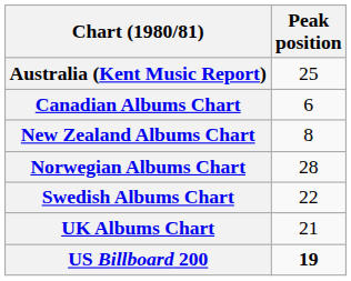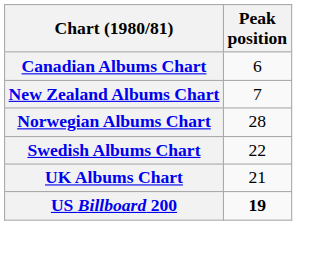 <table class="wikitable sortable plainrowheaders">
 <tr>
 <th scope="col">Chart (1980/81)</th>
 <th scope="col">Peak<br>position</th>
-</tr>
-<tr>
-<th scope="row">Australia (<a href='#'>Kent Music Report</a>)</th>
-<td style="text-align:center;">25</td>
 </tr>
 <tr>
 <th scope="row"><a href='#'>Canadian Albums Chart</a></th>
 <td align="center">6</td>
 </tr>
 <tr>
 <th scope="row"><a href='#'>New Zealand Albums Chart</a></th>
-<td align="center">8</td>
+<td align="center">7</td>
 </tr>
 <tr>
 <th scope="row"><a href='#'>Norwegian Albums Chart</a></th>
 <td align="center">28</td>
 </tr>
 <tr>
 <th scope="row"><a href='#'>Swedish Albums Chart</a></th>
 <td align="center">22</td>
 </tr>
 <tr>
 <th scope="row"><a href='#'>UK Albums Chart</a></th>
 <td align="center">21</td>
 </tr>
 <tr>
 <th scope="row"><a href='#'>US <em>Billboard</em> 200</a></th>
 <td align="center"><strong>19</strong></td>
 </tr>
 </table>
